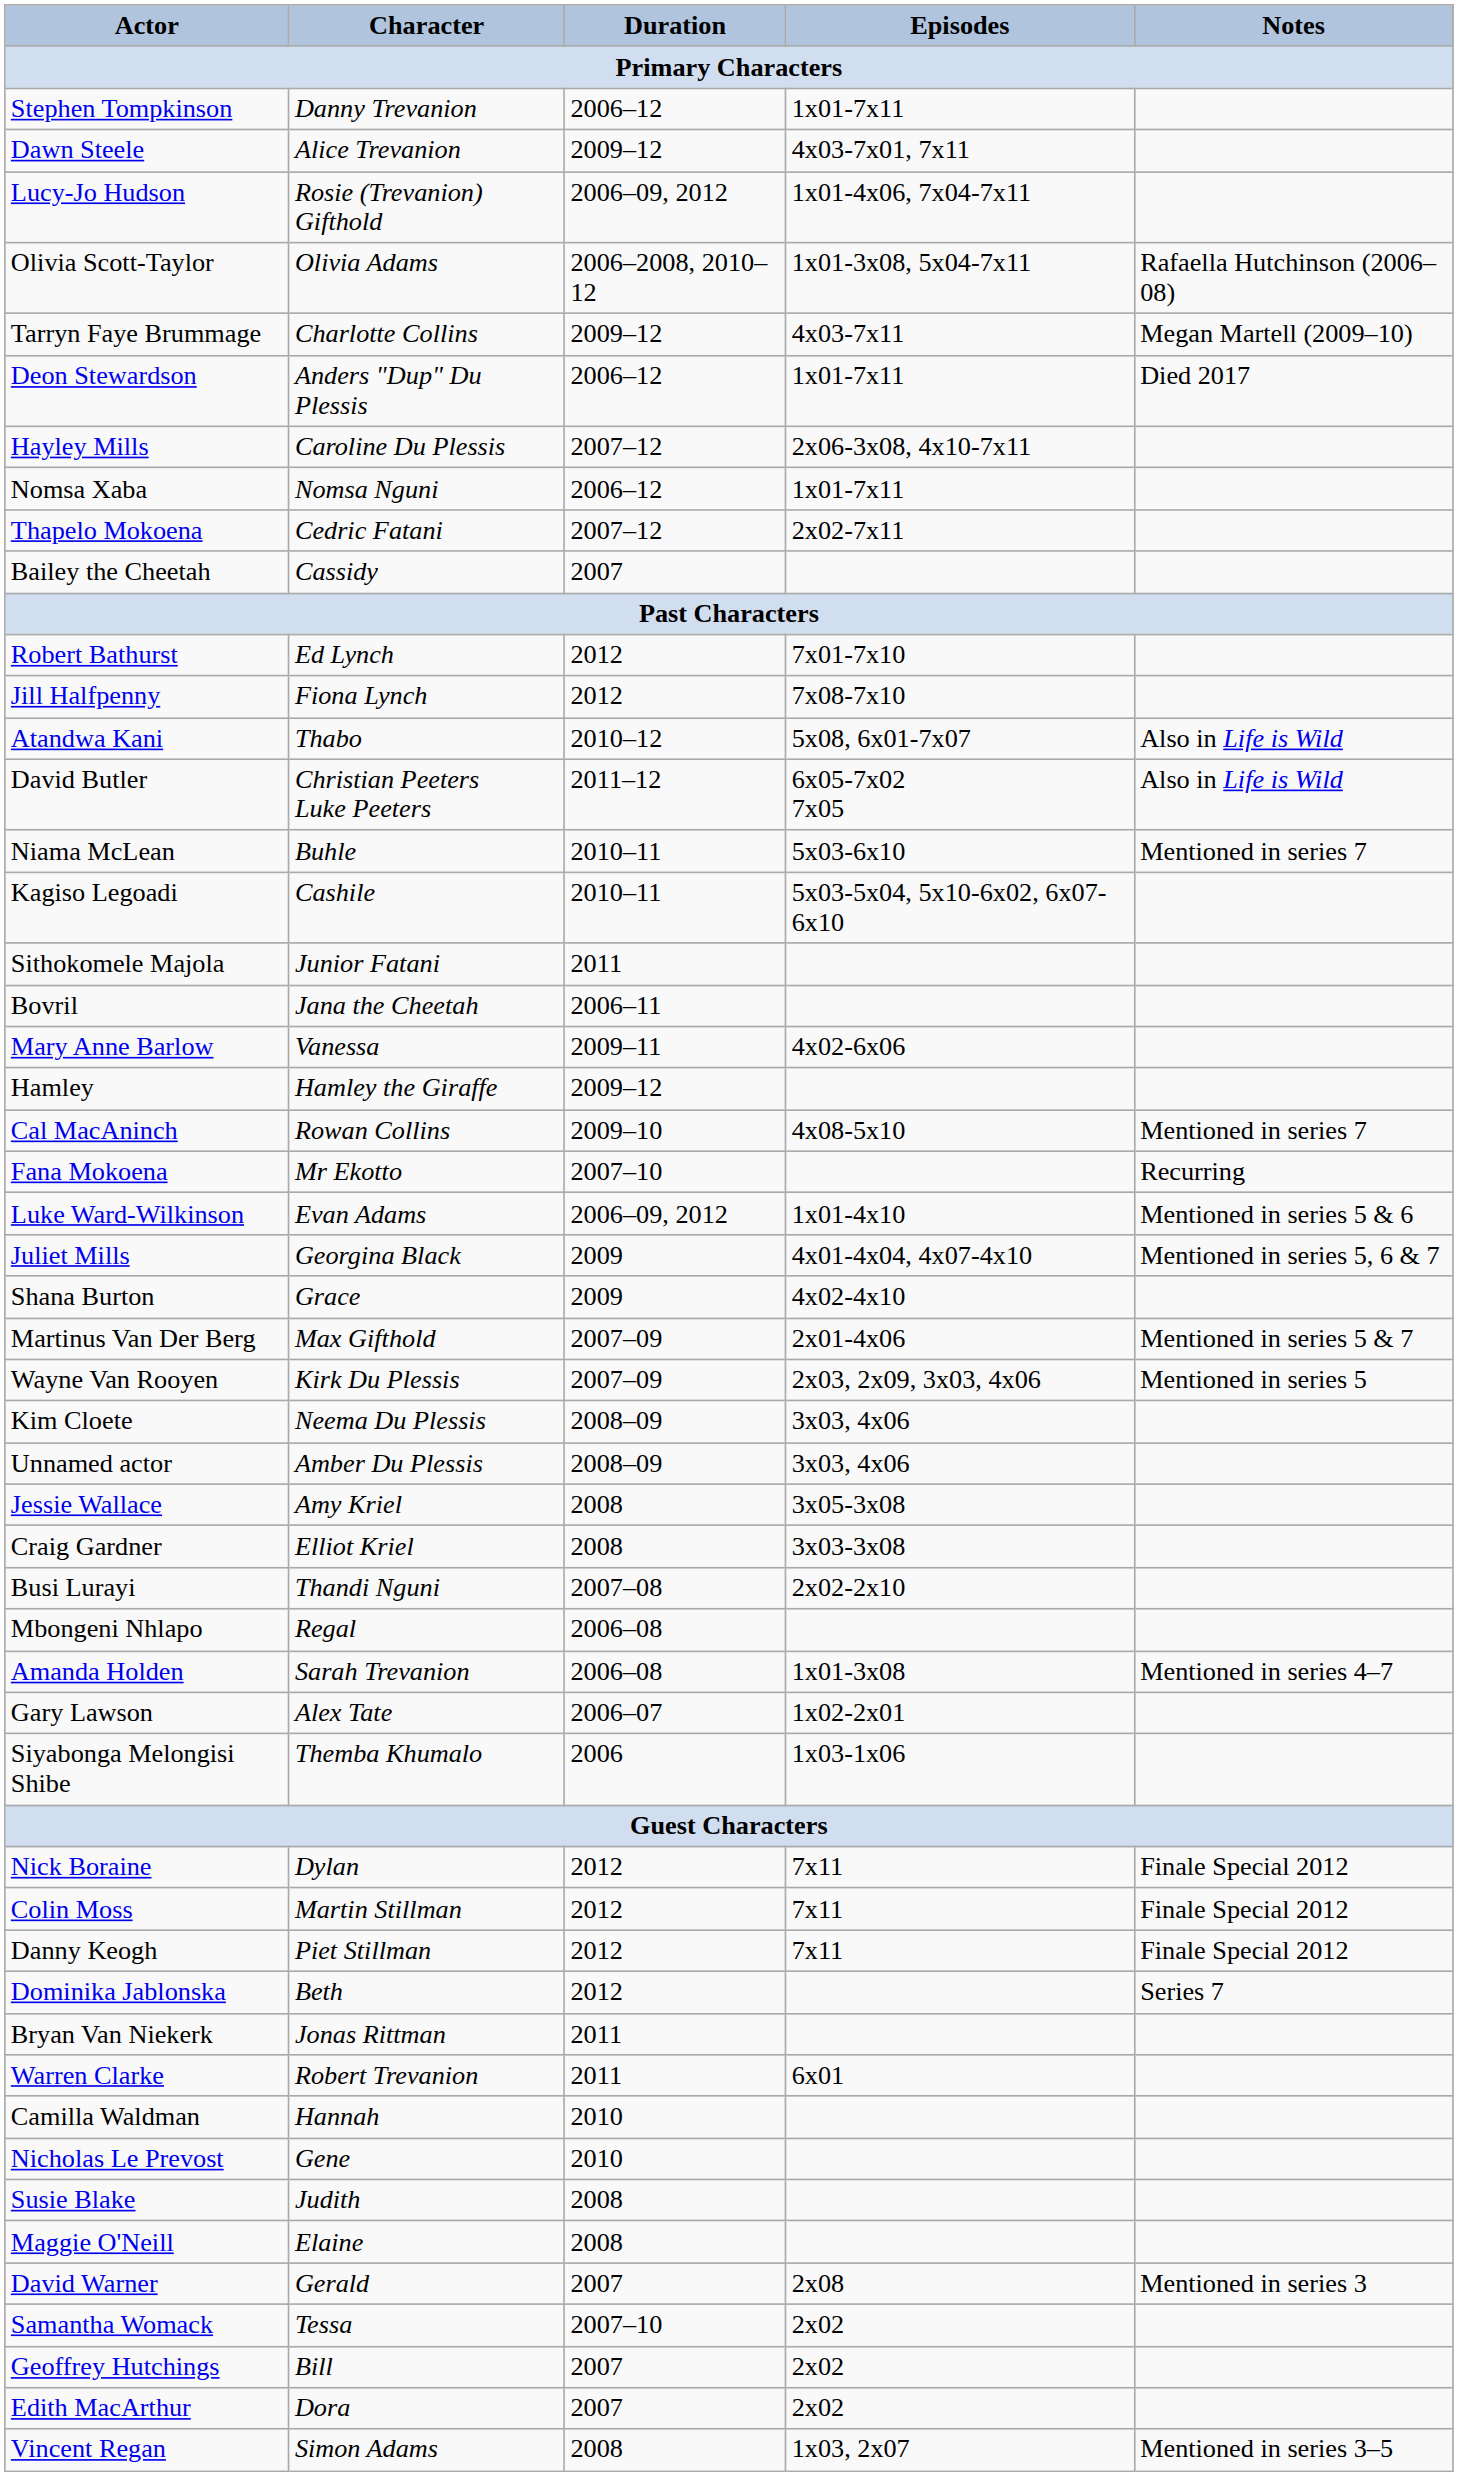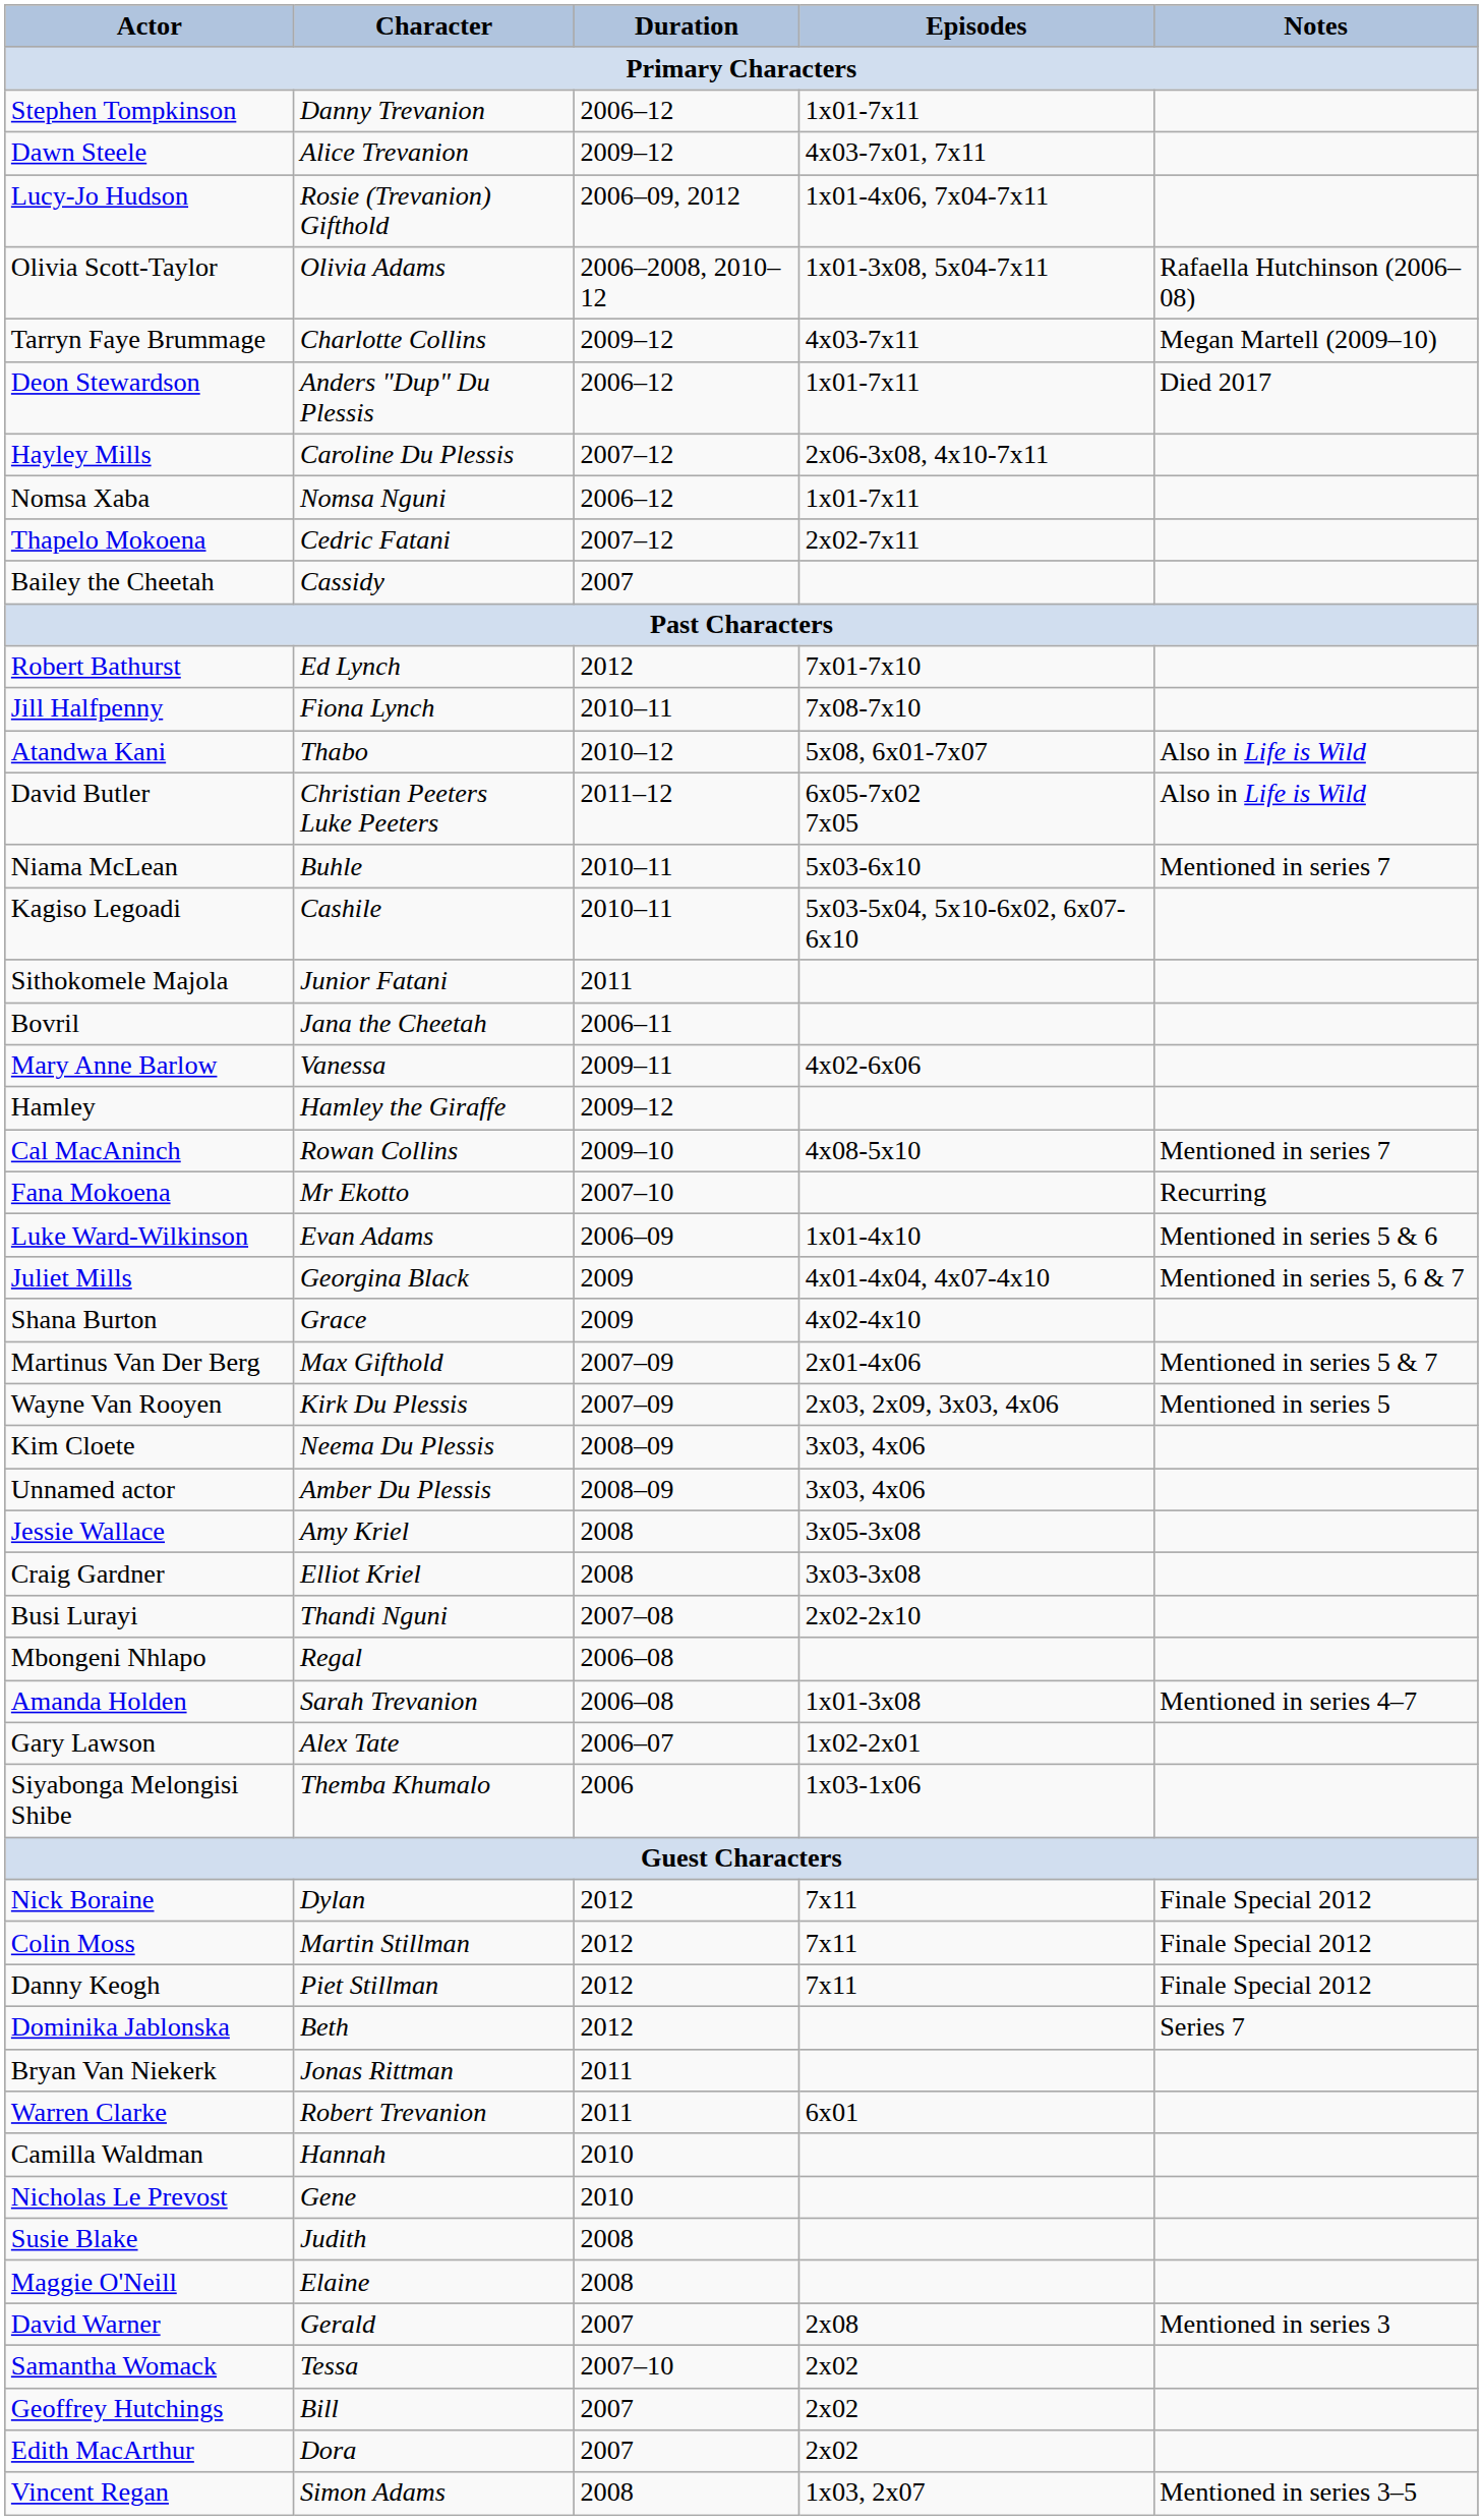 <table class="wikitable" width="100%">
 <tr>
 <th style="background:#B0C4DE;">Actor</th>
 <th style="background:#B0C4DE;">Character</th>
 <th style="background:#B0C4DE;">Duration</th>
 <th style="background:#B0C4DE;">Episodes</th>
 <th style="background:#B0C4DE;">Notes</th>
 </tr>
 <tr>
 <th style="background:#D1DEEF;" colspan="5">Primary Characters</th>
 </tr>
 <tr valign="top">
 <td><a href='#'>Stephen Tompkinson</a></td>
 <td><em>Danny Trevanion</em></td>
 <td>2006–12</td>
 <td>1x01-7x11</td>
 <td></td>
 </tr>
 <tr valign="top">
 <td><a href='#'>Dawn Steele</a></td>
 <td><em>Alice Trevanion</em></td>
 <td>2009–12</td>
 <td>4x03-7x01, 7x11</td>
 <td></td>
 </tr>
 <tr valign="top">
 <td><a href='#'>Lucy-Jo Hudson</a></td>
 <td><em>Rosie (Trevanion) Gifthold </em></td>
 <td>2006–09, 2012</td>
 <td>1x01-4x06, 7x04-7x11</td>
 <td></td>
 </tr>
 <tr valign="top">
 <td>Olivia Scott-Taylor</td>
 <td><em>Olivia Adams</em></td>
 <td>2006–2008, 2010–12</td>
 <td>1x01-3x08, 5x04-7x11</td>
 <td>Rafaella Hutchinson (2006–08)</td>
 </tr>
 <tr valign="top">
 <td>Tarryn Faye Brummage</td>
 <td><em>Charlotte Collins</em></td>
 <td>2009–12</td>
 <td>4x03-7x11</td>
 <td>Megan Martell (2009–10)</td>
 </tr>
 <tr valign="top">
 <td><a href='#'>Deon Stewardson</a></td>
 <td><em>Anders "Dup" Du Plessis</em></td>
 <td>2006–12</td>
 <td>1x01-7x11</td>
 <td>Died 2017</td>
 </tr>
 <tr valign="top">
 <td><a href='#'>Hayley Mills</a></td>
 <td><em>Caroline Du Plessis</em></td>
 <td>2007–12</td>
 <td>2x06-3x08, 4x10-7x11</td>
 <td></td>
 </tr>
 <tr valign="top">
 <td>Nomsa Xaba</td>
 <td><em>Nomsa Nguni</em></td>
 <td>2006–12</td>
 <td>1x01-7x11</td>
 <td></td>
 </tr>
 <tr valign="top">
 <td><a href='#'>Thapelo Mokoena</a></td>
 <td><em>Cedric Fatani</em></td>
 <td>2007–12</td>
 <td>2x02-7x11</td>
 <td></td>
 </tr>
 <tr valign="top">
 <td>Bailey the Cheetah</td>
 <td><em>Cassidy</em></td>
 <td>2007</td>
 <td></td>
 <td></td>
 </tr>
 <tr>
 <th style="background:#D1DEEF;" colspan="5">Past Characters</th>
 </tr>
 <tr valign="top">
 <td><a href='#'>Robert Bathurst</a></td>
 <td><em>Ed Lynch</em></td>
 <td>2012</td>
 <td>7x01-7x10</td>
 <td></td>
 </tr>
 <tr valign="top">
 <td><a href='#'>Jill Halfpenny</a></td>
 <td><em>Fiona Lynch</em></td>
-<td>2012</td>
+<td>2010–11</td>
 <td>7x08-7x10</td>
 <td></td>
 </tr>
 <tr valign="top">
 <td><a href='#'>Atandwa Kani</a></td>
 <td><em>Thabo</em></td>
 <td>2010–12</td>
 <td>5x08, 6x01-7x07</td>
 <td>Also in <em><a href='#'>Life is Wild</a></em></td>
 </tr>
 <tr valign="top">
 <td David Butler (actor)>David Butler</td>
 <td><em>Christian Peeters</em><br><em>Luke Peeters</em></td>
 <td>2011–12</td>
 <td>6x05-7x02<br>7x05</td>
 <td>Also in <em><a href='#'>Life is Wild</a></em></td>
 </tr>
 <tr valign="top">
 <td>Niama McLean</td>
 <td><em>Buhle</em></td>
 <td>2010–11</td>
 <td>5x03-6x10</td>
 <td>Mentioned in series 7</td>
 </tr>
 <tr valign="top">
 <td>Kagiso Legoadi</td>
 <td><em>Cashile</em></td>
 <td>2010–11</td>
 <td>5x03-5x04, 5x10-6x02, 6x07-6x10</td>
 <td></td>
 </tr>
 <tr valign="top">
 <td>Sithokomele Majola</td>
 <td><em>Junior Fatani</em></td>
 <td>2011</td>
 <td></td>
 <td></td>
 </tr>
 <tr valign="top">
 <td>Bovril</td>
 <td><em>Jana the Cheetah</em></td>
 <td>2006–11</td>
 <td></td>
 <td></td>
 </tr>
 <tr valign="top">
 <td><a href='#'>Mary Anne Barlow</a></td>
 <td><em>Vanessa</em></td>
 <td>2009–11</td>
 <td>4x02-6x06</td>
 <td></td>
 </tr>
 <tr valign="top">
 <td>Hamley</td>
 <td><em>Hamley the Giraffe</em></td>
 <td>2009–12</td>
 <td></td>
 <td></td>
 </tr>
 <tr valign="top">
 <td><a href='#'>Cal MacAninch</a></td>
 <td><em>Rowan Collins</em></td>
 <td>2009–10</td>
 <td>4x08-5x10</td>
 <td>Mentioned in series 7</td>
 </tr>
 <tr valign="top">
 <td><a href='#'>Fana Mokoena</a></td>
 <td><em>Mr Ekotto</em></td>
 <td>2007–10</td>
 <td></td>
 <td>Recurring</td>
 </tr>
 <tr valign="top">
 <td><a href='#'>Luke Ward-Wilkinson</a></td>
 <td><em>Evan Adams</em></td>
-<td>2006–09, 2012</td>
+<td>2006–09</td>
 <td>1x01-4x10</td>
 <td>Mentioned in series 5 & 6</td>
 </tr>
 <tr valign="top">
 <td><a href='#'>Juliet Mills</a></td>
 <td><em>Georgina Black</em></td>
 <td>2009</td>
 <td>4x01-4x04, 4x07-4x10</td>
 <td>Mentioned in series 5, 6 & 7</td>
 </tr>
 <tr valign="top">
 <td>Shana Burton</td>
 <td><em>Grace</em></td>
 <td>2009</td>
 <td>4x02-4x10</td>
 <td></td>
 </tr>
 <tr valign="top">
 <td>Martinus Van Der Berg</td>
 <td><em>Max Gifthold</em></td>
 <td>2007–09</td>
 <td>2x01-4x06</td>
 <td>Mentioned in series 5 & 7</td>
 </tr>
 <tr valign="top">
 <td>Wayne Van Rooyen</td>
 <td><em>Kirk Du Plessis</em></td>
 <td>2007–09</td>
 <td>2x03, 2x09, 3x03, 4x06</td>
 <td>Mentioned in series 5</td>
 </tr>
 <tr valign="top">
 <td>Kim Cloete</td>
 <td><em>Neema Du Plessis</em></td>
 <td>2008–09</td>
 <td>3x03, 4x06</td>
 <td></td>
 </tr>
 <tr valign="top">
 <td>Unnamed actor</td>
 <td><em>Amber Du Plessis</em></td>
 <td>2008–09</td>
 <td>3x03, 4x06</td>
 <td></td>
 </tr>
 <tr valign="top">
 <td><a href='#'>Jessie Wallace</a></td>
 <td><em>Amy Kriel</em></td>
 <td>2008</td>
 <td>3x05-3x08</td>
 <td></td>
 </tr>
 <tr valign="top">
 <td>Craig Gardner</td>
 <td><em>Elliot Kriel</em></td>
 <td>2008</td>
 <td>3x03-3x08</td>
 <td></td>
 </tr>
 <tr valign="top">
 <td>Busi Lurayi</td>
 <td><em>Thandi Nguni</em></td>
 <td>2007–08</td>
 <td>2x02-2x10</td>
 <td></td>
 </tr>
 <tr valign="top">
 <td>Mbongeni Nhlapo</td>
 <td><em>Regal</em></td>
 <td>2006–08</td>
 <td></td>
 <td></td>
 </tr>
 <tr valign="top">
 <td><a href='#'>Amanda Holden</a></td>
 <td><em>Sarah Trevanion </em></td>
 <td>2006–08</td>
 <td>1x01-3x08</td>
 <td>Mentioned in series 4–7</td>
 </tr>
 <tr valign="top">
 <td>Gary Lawson</td>
 <td><em>Alex Tate</em></td>
 <td>2006–07</td>
 <td>1x02-2x01</td>
 <td></td>
 </tr>
 <tr valign="top">
 <td>Siyabonga Melongisi Shibe</td>
 <td><em>Themba Khumalo</em></td>
 <td>2006</td>
 <td>1x03-1x06</td>
 <td></td>
 </tr>
 <tr>
 <th style="background:#D1DEEF;" colspan="5">Guest Characters</th>
 </tr>
 <tr valign="top">
 <td><a href='#'>Nick Boraine</a></td>
 <td><em>Dylan</em></td>
 <td>2012</td>
 <td>7x11</td>
 <td>Finale Special 2012</td>
 </tr>
 <tr valign="top">
 <td><a href='#'>Colin Moss</a></td>
 <td><em>Martin Stillman</em></td>
 <td>2012</td>
 <td>7x11</td>
 <td>Finale Special 2012</td>
 </tr>
 <tr valign="top">
 <td>Danny Keogh</td>
 <td><em>Piet Stillman</em></td>
 <td>2012</td>
 <td>7x11</td>
 <td>Finale Special 2012</td>
 </tr>
 <tr valign="top">
 <td><a href='#'>Dominika Jablonska</a></td>
 <td><em>Beth</em></td>
 <td>2012</td>
 <td></td>
 <td>Series 7</td>
 </tr>
 <tr valign="top">
 <td>Bryan Van Niekerk</td>
 <td><em>Jonas Rittman</em></td>
 <td>2011</td>
 <td></td>
 <td></td>
 </tr>
 <tr valign="top">
 <td><a href='#'>Warren Clarke</a></td>
 <td><em>Robert Trevanion</em></td>
 <td>2011</td>
 <td>6x01</td>
 <td></td>
 </tr>
 <tr valign="top">
 <td>Camilla Waldman</td>
 <td><em>Hannah</em></td>
 <td>2010</td>
 <td></td>
 <td></td>
 </tr>
 <tr valign="top">
 <td><a href='#'>Nicholas Le Prevost</a></td>
 <td><em>Gene</em></td>
 <td>2010</td>
 <td></td>
 <td></td>
 </tr>
 <tr valign="top">
 <td><a href='#'>Susie Blake</a></td>
 <td><em>Judith</em></td>
 <td>2008</td>
 <td></td>
 <td></td>
 </tr>
 <tr valign="top">
 <td><a href='#'>Maggie O'Neill</a></td>
 <td><em>Elaine</em></td>
 <td>2008</td>
 <td></td>
 <td></td>
 </tr>
 <tr valign="top">
 <td><a href='#'>David Warner</a></td>
 <td><em>Gerald</em></td>
 <td>2007</td>
 <td>2x08</td>
 <td>Mentioned in series 3</td>
 </tr>
 <tr valign="top">
 <td><a href='#'>Samantha Womack</a></td>
 <td><em>Tessa</em></td>
 <td>2007–10</td>
 <td>2x02</td>
 <td></td>
 </tr>
 <tr valign="top">
 <td><a href='#'>Geoffrey Hutchings</a></td>
 <td><em>Bill</em></td>
 <td>2007</td>
 <td>2x02</td>
 <td></td>
 </tr>
 <tr valign="top">
 <td><a href='#'>Edith MacArthur</a></td>
 <td><em>Dora</em></td>
 <td>2007</td>
 <td>2x02</td>
 <td></td>
 </tr>
 <tr valign="top">
 <td><a href='#'>Vincent Regan</a></td>
 <td><em>Simon Adams</em></td>
 <td>2008</td>
 <td>1x03, 2x07</td>
 <td>Mentioned in series 3–5</td>
 </tr>
 </table>
